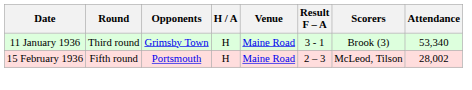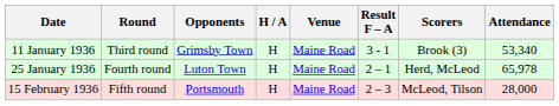 <table class="wikitable" style="text-align:center">
 <tr>
 <th>Date</th>
 <th>Round</th>
 <th>Opponents</th>
 <th>H / A</th>
 <th>Venue</th>
 <th>Result<br>F – A</th>
 <th>Scorers</th>
 <th>Attendance</th>
 </tr>
 <tr bgcolor="#ddffdd">
 <td>11 January 1936</td>
 <td>Third round</td>
 <td><a href='#'>Grimsby Town</a></td>
 <td>H</td>
 <td><a href='#'>Maine Road</a></td>
 <td>3 - 1</td>
 <td>Brook (3)</td>
 <td>53,340</td>
 </tr>
+<tr bgcolor="#ddffdd">
+<td>25 January 1936</td>
+<td>Fourth round</td>
+<td><a href='#'>Luton Town</a></td>
+<td>H</td>
+<td><a href='#'>Maine Road</a></td>
+<td>2 – 1</td>
+<td>Herd, McLeod</td>
+<td>65,978</td>
+</tr>
 <tr bgcolor="#ffdddd">
 <td>15 February 1936</td>
 <td>Fifth round</td>
 <td><a href='#'>Portsmouth</a></td>
 <td>H</td>
 <td><a href='#'>Maine Road</a></td>
 <td>2 – 3</td>
 <td>McLeod, Tilson</td>
-<td>28,002</td>
+<td>28,000</td>
 </tr>
 </table>
